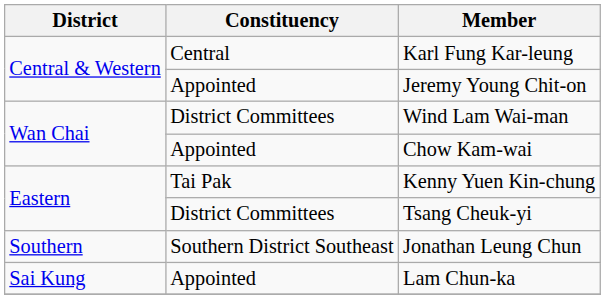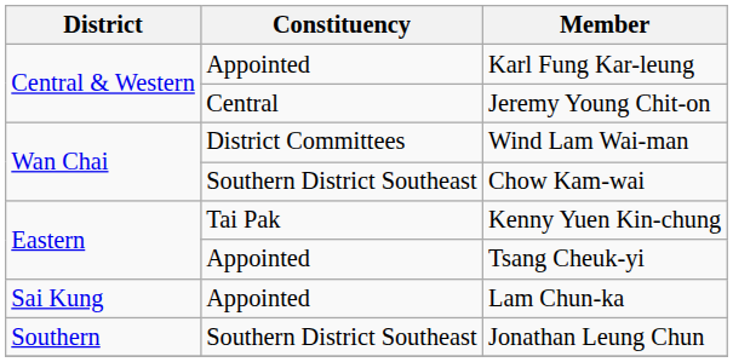 <table class="wikitable" style="text-align:left;">
 <tr>
 <th>District</th>
 <th>Constituency</th>
 <th>Member</th>
 </tr>
 <tr>
 <td rowspan="2"><a href='#'>Central & Western</a></td>
-<td>Central</td>
+<td>Appointed</td>
 <td>Karl Fung Kar-leung</td>
 </tr>
 <tr>
-<td>Appointed</td>
+<td>Central</td>
 <td>Jeremy Young Chit-on</td>
 </tr>
 <tr>
 <td rowspan="2"><a href='#'>Wan Chai</a></td>
 <td>District Committees</td>
 <td>Wind Lam Wai-man</td>
 </tr>
 <tr>
-<td>Appointed</td>
+<td>Southern District Southeast</td>
 <td>Chow Kam-wai</td>
 </tr>
 <tr>
 <td rowspan="2"><a href='#'>Eastern</a></td>
 <td>Tai Pak</td>
 <td>Kenny Yuen Kin-chung</td>
 </tr>
 <tr>
-<td>District Committees</td>
+<td>Appointed</td>
 <td>Tsang Cheuk-yi</td>
+</tr>
+<tr>
+<td rowspan="1"><a href='#'>Sai Kung</a></td>
+<td>Appointed</td>
+<td>Lam Chun-ka</td>
 </tr>
 <tr>
 <td rowspan="1"><a href='#'>Southern</a></td>
 <td>Southern District Southeast</td>
 <td>Jonathan Leung Chun</td>
 </tr>
 <tr>
-<td rowspan="1"><a href='#'>Sai Kung</a></td>
-<td>Appointed</td>
-<td>Lam Chun-ka</td>
-</tr>
-<tr>
 </tr>
 </table>
